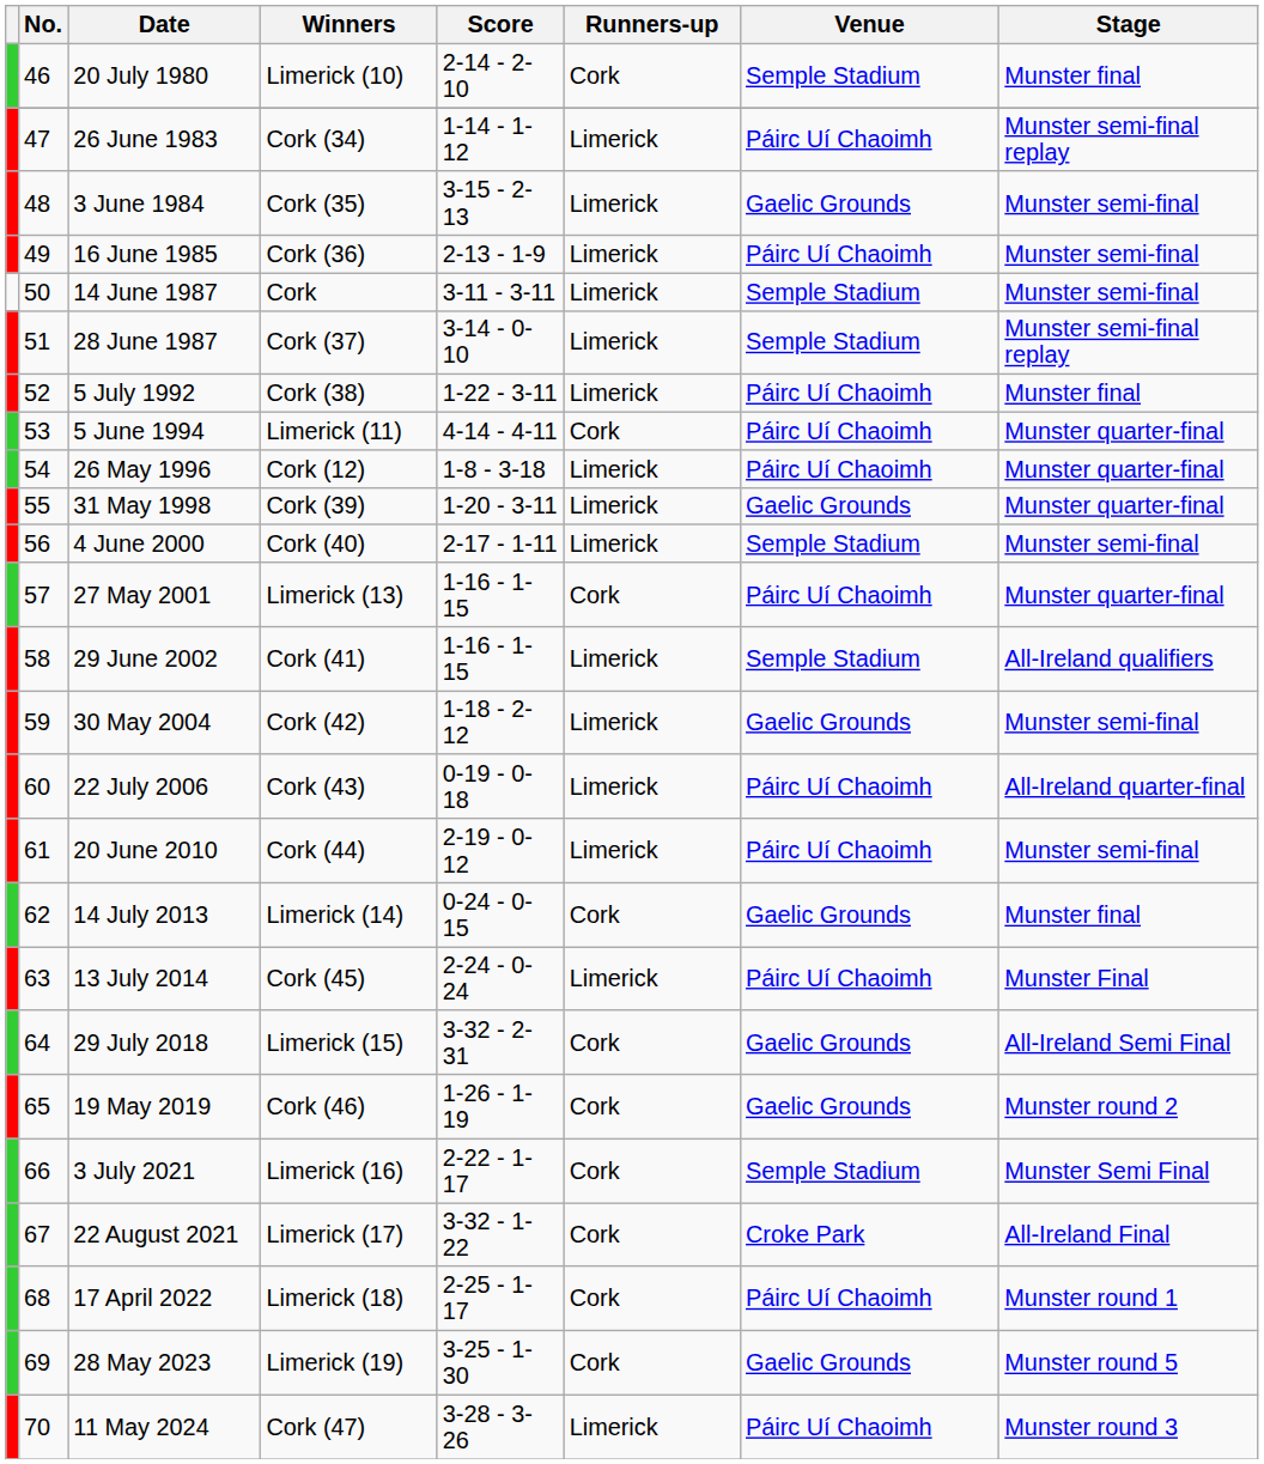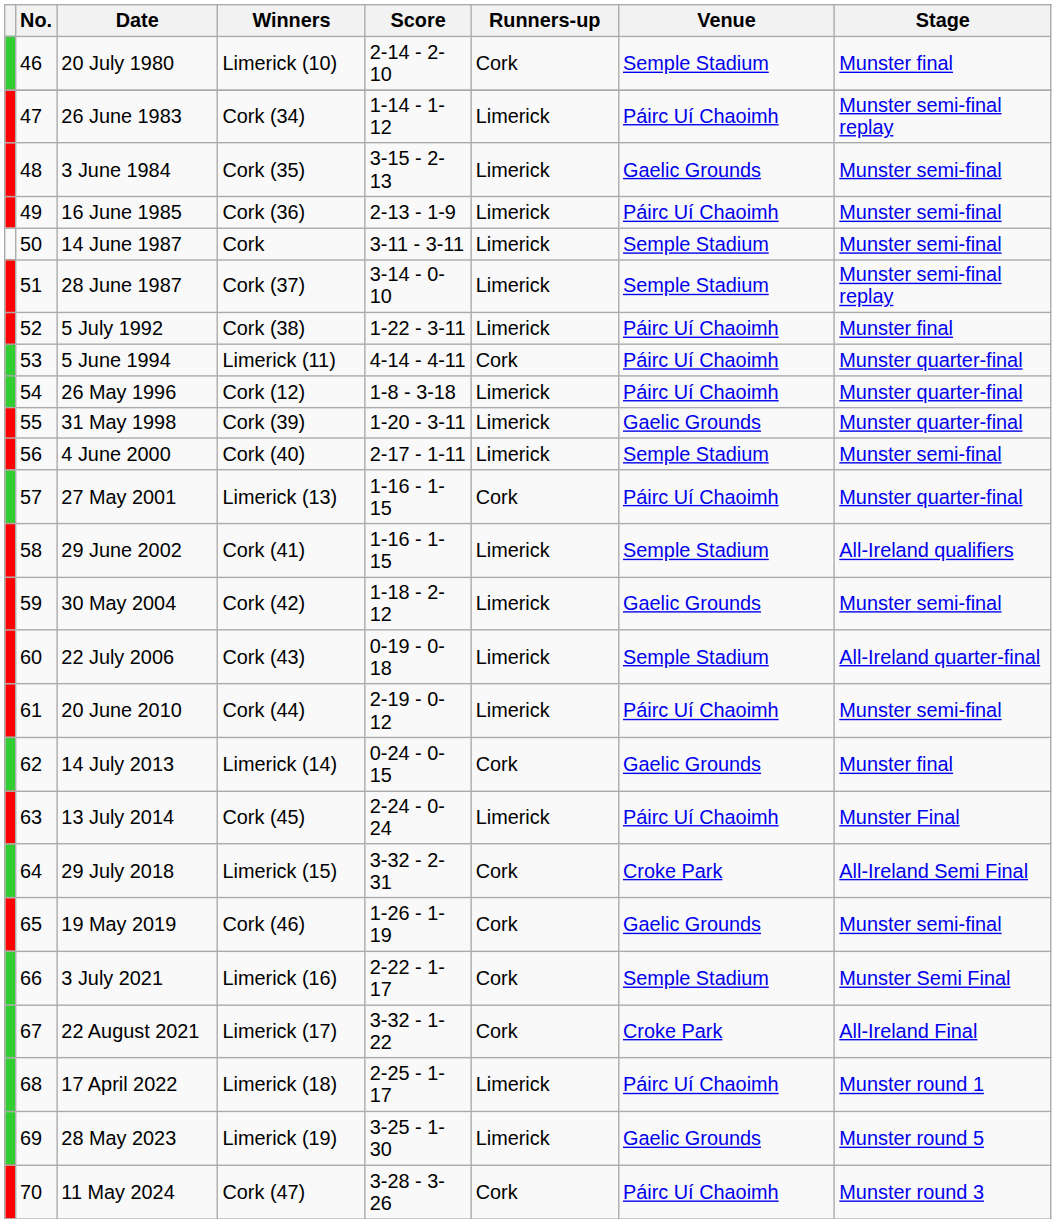 <table class="wikitable" style="font-size:90%">
 <tr>
 <th width=1></th>
 <th width=5>No.</th>
 <th width=110>Date</th>
 <th width=100>Winners</th>
 <th width=70>Score</th>
 <th width=100>Runners-up</th>
 <th width=150>Venue</th>
 <th width=150>Stage</th>
 </tr>
 <tr>
 <td style="background-color:#32CD32"></td>
 <td>46</td>
 <td>20 July 1980</td>
 <td>Limerick (10)</td>
 <td>2-14 - 2-10</td>
 <td>Cork</td>
 <td><a href='#'>Semple Stadium</a></td>
 <td><a href='#'>Munster final</a></td>
 </tr>
 <tr>
 </tr>
 <tr>
 <td style="background-color:#FF0000"></td>
 <td>47</td>
 <td>26 June 1983</td>
 <td>Cork (34)</td>
 <td>1-14 - 1-12</td>
 <td>Limerick</td>
 <td><a href='#'>Páirc Uí Chaoimh</a></td>
 <td><a href='#'>Munster semi-final replay</a></td>
 </tr>
 <tr>
 <td style="background-color:#FF0000"></td>
 <td>48</td>
 <td>3 June 1984</td>
 <td>Cork (35)</td>
 <td>3-15 - 2-13</td>
 <td>Limerick</td>
 <td><a href='#'>Gaelic Grounds</a></td>
 <td><a href='#'>Munster semi-final</a></td>
 </tr>
 <tr>
 <td style="background-color:#FF0000"></td>
 <td>49</td>
 <td>16 June 1985</td>
 <td>Cork (36)</td>
 <td>2-13 - 1-9</td>
 <td>Limerick</td>
 <td><a href='#'>Páirc Uí Chaoimh</a></td>
 <td><a href='#'>Munster semi-final</a></td>
 </tr>
 <tr>
 <td></td>
 <td>50</td>
 <td>14 June 1987</td>
 <td>Cork</td>
 <td>3-11 - 3-11</td>
 <td>Limerick</td>
 <td><a href='#'>Semple Stadium</a></td>
 <td><a href='#'>Munster semi-final</a></td>
 </tr>
 <tr>
 <td style="background-color:#FF0000"></td>
 <td>51</td>
 <td>28 June 1987</td>
 <td>Cork (37)</td>
 <td>3-14 - 0-10</td>
 <td>Limerick</td>
 <td><a href='#'>Semple Stadium</a></td>
 <td><a href='#'>Munster semi-final replay</a></td>
 </tr>
 <tr>
 <td style="background-color:#FF0000"></td>
 <td>52</td>
 <td>5 July 1992</td>
 <td>Cork (38)</td>
 <td>1-22 - 3-11</td>
 <td>Limerick</td>
 <td><a href='#'>Páirc Uí Chaoimh</a></td>
 <td><a href='#'>Munster final</a></td>
 </tr>
 <tr>
 <td style="background-color:#32CD32"></td>
 <td>53</td>
 <td>5 June 1994</td>
 <td>Limerick (11)</td>
 <td>4-14 - 4-11</td>
 <td>Cork</td>
 <td><a href='#'>Páirc Uí Chaoimh</a></td>
 <td><a href='#'>Munster quarter-final</a></td>
 </tr>
 <tr>
 <td style="background-color:#32CD32"></td>
 <td>54</td>
 <td>26 May 1996</td>
 <td>Cork (12)</td>
 <td>1-8 - 3-18</td>
 <td>Limerick</td>
 <td><a href='#'>Páirc Uí Chaoimh</a></td>
 <td><a href='#'>Munster quarter-final</a></td>
 </tr>
 <tr>
 <td style="background-color:#FF0000"></td>
 <td>55</td>
 <td>31 May 1998</td>
 <td>Cork (39)</td>
 <td>1-20 - 3-11</td>
 <td>Limerick</td>
 <td><a href='#'>Gaelic Grounds</a></td>
 <td><a href='#'>Munster quarter-final</a></td>
 </tr>
 <tr>
 <td style="background-color:#FF0000"></td>
 <td>56</td>
 <td>4 June 2000</td>
 <td>Cork (40)</td>
 <td>2-17 - 1-11</td>
 <td>Limerick</td>
 <td><a href='#'>Semple Stadium</a></td>
 <td><a href='#'>Munster semi-final</a></td>
 </tr>
 <tr>
 <td style="background-color:#32CD32"></td>
 <td>57</td>
 <td>27 May 2001</td>
 <td>Limerick (13)</td>
 <td>1-16 - 1-15</td>
 <td>Cork</td>
 <td><a href='#'>Páirc Uí Chaoimh</a></td>
 <td><a href='#'>Munster quarter-final</a></td>
 </tr>
 <tr>
 <td style="background-color:#FF0000"></td>
 <td>58</td>
 <td>29 June 2002</td>
 <td>Cork (41)</td>
 <td>1-16 - 1-15</td>
 <td>Limerick</td>
 <td><a href='#'>Semple Stadium</a></td>
 <td><a href='#'>All-Ireland qualifiers</a></td>
 </tr>
 <tr>
 <td style="background-color:#FF0000"></td>
 <td>59</td>
 <td>30 May 2004</td>
 <td>Cork (42)</td>
 <td>1-18 - 2-12</td>
 <td>Limerick</td>
 <td><a href='#'>Gaelic Grounds</a></td>
 <td><a href='#'>Munster semi-final</a></td>
 </tr>
 <tr>
 <td style="background-color:#FF0000"></td>
 <td>60</td>
 <td>22 July 2006</td>
 <td>Cork (43)</td>
 <td>0-19 - 0-18</td>
 <td>Limerick</td>
-<td><a href='#'>Páirc Uí Chaoimh</a></td>
+<td><a href='#'>Semple Stadium</a></td>
 <td><a href='#'>All-Ireland quarter-final</a></td>
 </tr>
 <tr>
 <td style="background-color:#FF0000"></td>
 <td>61</td>
 <td>20 June 2010</td>
 <td>Cork (44)</td>
 <td>2-19 - 0-12</td>
 <td>Limerick</td>
 <td><a href='#'>Páirc Uí Chaoimh</a></td>
 <td><a href='#'>Munster semi-final</a></td>
 </tr>
 <tr>
 <td style="background-color:#32CD32"></td>
 <td>62</td>
 <td>14 July 2013</td>
 <td>Limerick (14)</td>
 <td>0-24 - 0-15</td>
 <td>Cork</td>
 <td><a href='#'>Gaelic Grounds</a></td>
 <td><a href='#'>Munster final</a></td>
 </tr>
 <tr>
 <td style="background-color:#FF0000"></td>
 <td>63</td>
 <td>13 July 2014</td>
 <td>Cork (45)</td>
 <td>2-24 - 0-24</td>
 <td>Limerick</td>
 <td><a href='#'>Páirc Uí Chaoimh</a></td>
 <td><a href='#'>Munster Final</a></td>
 </tr>
 <tr>
 <td style="background-color:#32CD32"></td>
 <td>64</td>
 <td>29 July 2018</td>
 <td>Limerick (15)</td>
 <td>3-32 - 2-31</td>
 <td>Cork</td>
-<td><a href='#'>Gaelic Grounds</a></td>
+<td><a href='#'>Croke Park</a></td>
 <td><a href='#'>All-Ireland Semi Final</a></td>
 </tr>
 <tr>
 <td style="background-color:#FF0000"></td>
 <td>65</td>
 <td>19 May 2019</td>
 <td>Cork (46)</td>
 <td>1-26 - 1-19</td>
 <td>Cork</td>
 <td><a href='#'>Gaelic Grounds</a></td>
-<td><a href='#'>Munster round 2</a></td>
+<td><a href='#'>Munster semi-final</a></td>
 </tr>
 <tr>
 <td style="background-color:#32CD32"></td>
 <td>66</td>
 <td>3 July 2021</td>
 <td>Limerick (16)</td>
 <td>2-22 - 1-17</td>
 <td>Cork</td>
 <td><a href='#'>Semple Stadium</a></td>
 <td><a href='#'>Munster Semi Final</a></td>
 </tr>
 <tr>
 <td style="background-color:#32CD32"></td>
 <td>67</td>
 <td>22 August 2021</td>
 <td>Limerick (17)</td>
 <td>3-32 - 1-22</td>
 <td>Cork</td>
 <td><a href='#'>Croke Park</a></td>
 <td><a href='#'>All-Ireland Final</a></td>
 </tr>
 <tr>
 <td style="background-color:#32CD32"></td>
 <td>68</td>
 <td>17 April 2022</td>
 <td>Limerick (18)</td>
 <td>2-25 - 1-17</td>
-<td>Cork</td>
+<td>Limerick</td>
 <td><a href='#'>Páirc Uí Chaoimh</a></td>
 <td><a href='#'>Munster round 1</a></td>
 </tr>
 <tr>
 <td style="background-color:#32CD32"></td>
 <td>69</td>
 <td>28 May 2023</td>
 <td>Limerick (19)</td>
 <td>3-25 - 1-30</td>
-<td>Cork</td>
+<td>Limerick</td>
 <td><a href='#'>Gaelic Grounds</a></td>
 <td><a href='#'>Munster round 5</a></td>
 </tr>
 <tr>
 <td style="background-color:#FF0000"></td>
 <td>70</td>
 <td>11 May 2024</td>
 <td>Cork (47)</td>
 <td>3-28 - 3-26</td>
-<td>Limerick</td>
+<td>Cork</td>
 <td><a href='#'>Páirc Uí Chaoimh</a></td>
 <td><a href='#'>Munster round 3</a></td>
 </tr>
 </table>
